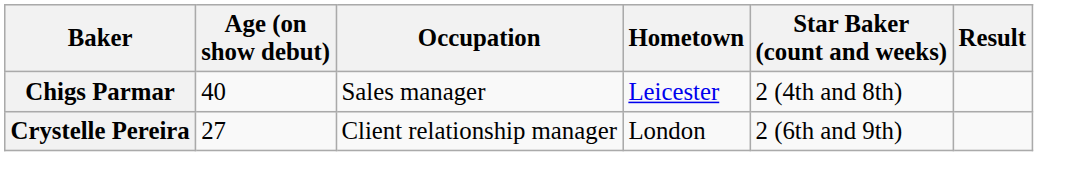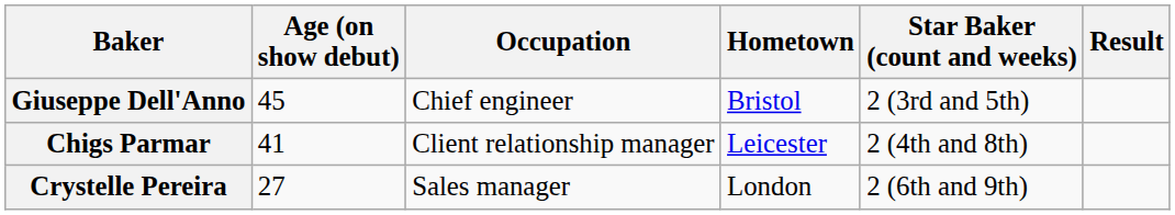 <table class="wikitable col2center col5center">
 <tr>
 <th scope="col">Baker</th>
 <th scope="col">Age (on<br>show debut)</th>
 <th scope="col">Occupation</th>
 <th scope="col">Hometown</th>
 <th scope="col">Star Baker<br>(count and weeks)</th>
 <th scope="col">Result</th>
 </tr>
 <tr>
+<th scope="row">Giuseppe Dell'Anno</th>
+<td>45</td>
+<td>Chief engineer</td>
+<td><a href='#'>Bristol</a></td>
+<td>2 (3rd and 5th)</td>
+<td></td>
+</tr>
+<tr>
 <th scope="row">Chigs Parmar</th>
-<td>40</td>
-<td>Sales manager</td>
+<td>41</td>
+<td>Client relationship manager</td>
 <td><a href='#'>Leicester</a></td>
 <td>2 (4th and 8th)</td>
 <td></td>
 </tr>
 <tr>
 <th scope="row">Crystelle Pereira</th>
 <td>27</td>
-<td>Client relationship manager</td>
+<td>Sales manager</td>
 <td>London</td>
 <td>2 (6th and 9th)</td>
 <td></td>
 </tr>
 </table>
